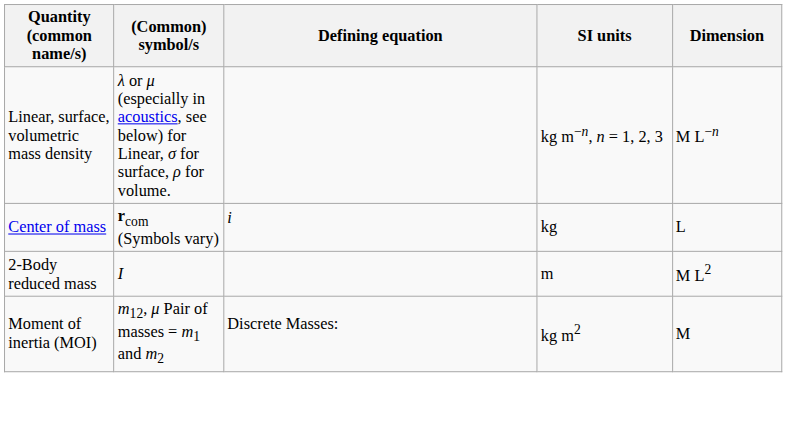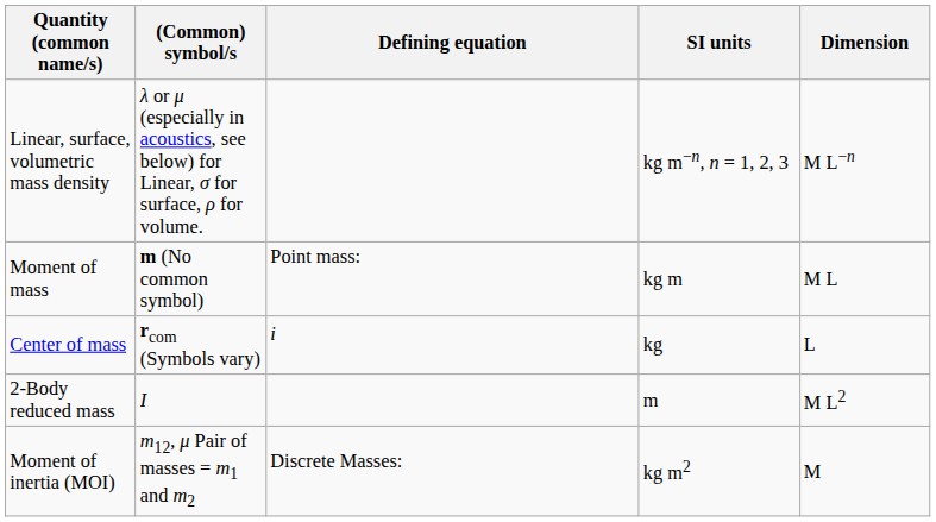 <table class="wikitable">
 <tr>
 <th scope="col" style="width:100px;">Quantity (common name/s)</th>
 <th scope="col" style="width:100px;">(Common) symbol/s</th>
 <th scope="col" style="width:300px;">Defining equation</th>
 <th scope="col" style="width:125px;">SI units</th>
 <th scope="col" style="width:100px;">Dimension</th>
 </tr>
 <tr>
 <td>Linear, surface, volumetric mass density</td>
 <td><em>λ</em> or <em>μ</em> (especially in <a href='#'>acoustics</a>, see below) for Linear, <em>σ</em> for surface, <em>ρ</em> for volume.</td>
 <td><br><br></td>
 <td>kg m<sup>−<em>n</em></sup>, <em>n</em> = 1, 2, 3</td>
 <td>M L<sup>−<em>n</em></sup></td>
+</tr>
+<tr>
+<td>Moment of mass</td>
+<td><strong>m</strong> (No common symbol)</td>
+<td>Point mass:<br><br><br></td>
+<td>kg m</td>
+<td>M L</td>
 </tr>
 <tr>
 <td><a href='#'>Center of mass</a></td>
 <td><strong>r</strong><sub>com</sub><br>(Symbols vary)</td>
 <td><em>i</em><br><br></td>
 <td>kg</td>
 <td>L</td>
 </tr>
 <tr>
 <td>2-Body reduced mass</td>
 <td><em>I</em></td>
 <td></td>
 <td>m</td>
 <td>M L<sup>2</sup></td>
 </tr>
 <tr>
 <td>Moment of inertia (MOI)</td>
 <td><em>m</em><sub>12</sub>, <em>μ</em> Pair of masses = <em>m</em><sub>1</sub> and <em>m</em><sub>2</sub></td>
 <td>Discrete Masses:<br><br></td>
 <td>kg m<sup>2</sup></td>
 <td>M</td>
 </tr>
 </table>
